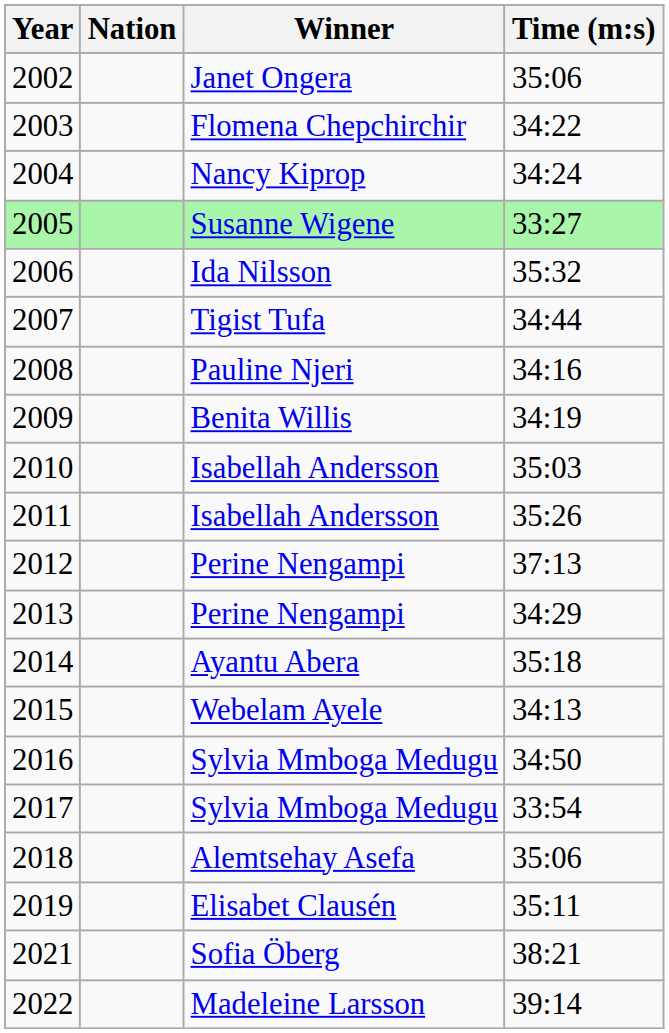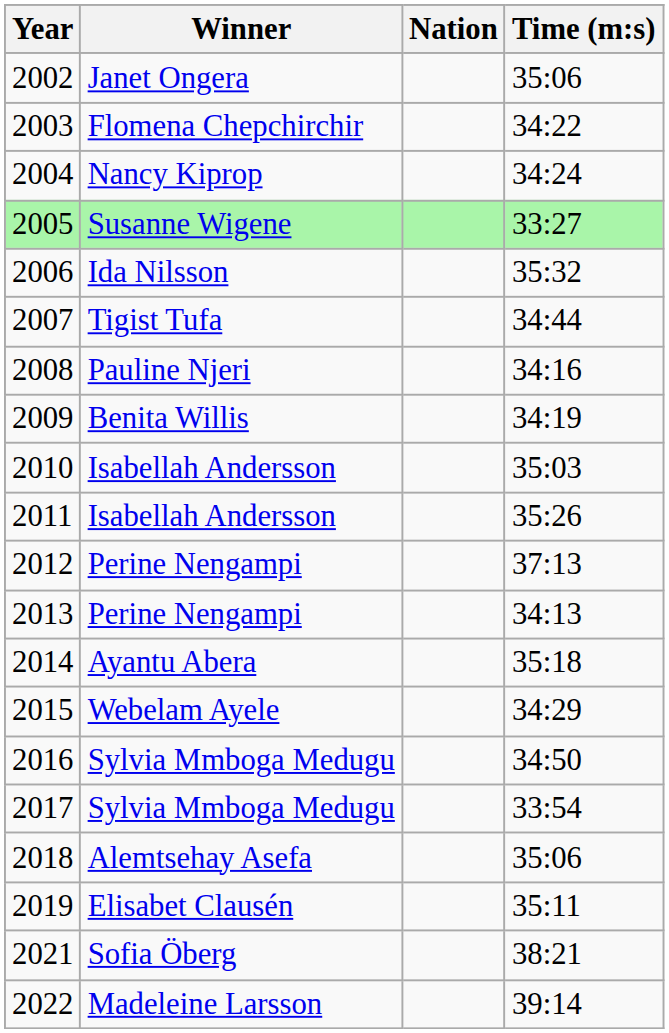 <table class=wikitable>
 <tr>
 <th>Year</th>
+<th>Winner</th>
 <th>Nation</th>
-<th>Winner</th>
 <th>Time (m:s)</th>
 </tr>
 <tr>
 <td>2002</td>
+<td><a href='#'>Janet Ongera</a></td>
 <td></td>
-<td><a href='#'>Janet Ongera</a></td>
 <td>35:06</td>
 </tr>
 <tr>
 <td>2003</td>
+<td><a href='#'>Flomena Chepchirchir</a></td>
 <td></td>
-<td><a href='#'>Flomena Chepchirchir</a></td>
 <td>34:22</td>
 </tr>
 <tr>
 <td>2004</td>
+<td><a href='#'>Nancy Kiprop</a></td>
 <td></td>
-<td><a href='#'>Nancy Kiprop</a></td>
 <td>34:24</td>
 </tr>
 <tr>
 <td bgcolor=#A9F5A9>2005</td>
+<td bgcolor=#A9F5A9><a href='#'>Susanne Wigene</a></td>
 <td bgcolor=#A9F5A9></td>
-<td bgcolor=#A9F5A9><a href='#'>Susanne Wigene</a></td>
 <td bgcolor=#A9F5A9>33:27</td>
 </tr>
 <tr>
 <td>2006</td>
+<td><a href='#'>Ida Nilsson</a></td>
 <td></td>
-<td><a href='#'>Ida Nilsson</a></td>
 <td>35:32</td>
 </tr>
 <tr>
 <td>2007</td>
+<td><a href='#'>Tigist Tufa</a></td>
 <td></td>
-<td><a href='#'>Tigist Tufa</a></td>
 <td>34:44</td>
 </tr>
 <tr>
 <td>2008</td>
+<td><a href='#'>Pauline Njeri</a></td>
 <td></td>
-<td><a href='#'>Pauline Njeri</a></td>
 <td>34:16</td>
 </tr>
 <tr>
 <td>2009</td>
+<td><a href='#'>Benita Willis</a></td>
 <td></td>
-<td><a href='#'>Benita Willis</a></td>
 <td>34:19</td>
 </tr>
 <tr>
 <td>2010</td>
+<td><a href='#'>Isabellah Andersson</a></td>
 <td></td>
-<td><a href='#'>Isabellah Andersson</a></td>
 <td>35:03</td>
 </tr>
 <tr>
 <td>2011</td>
+<td><a href='#'>Isabellah Andersson</a></td>
 <td></td>
-<td><a href='#'>Isabellah Andersson</a></td>
 <td>35:26</td>
 </tr>
 <tr>
 <td>2012</td>
+<td><a href='#'>Perine Nengampi</a></td>
 <td></td>
-<td><a href='#'>Perine Nengampi</a></td>
 <td>37:13</td>
 </tr>
 <tr>
 <td>2013</td>
+<td><a href='#'>Perine Nengampi</a></td>
 <td></td>
-<td><a href='#'>Perine Nengampi</a></td>
-<td>34:29</td>
+<td>34:13</td>
 </tr>
 <tr>
 <td>2014</td>
+<td><a href='#'>Ayantu Abera</a></td>
 <td></td>
-<td><a href='#'>Ayantu Abera</a></td>
 <td>35:18</td>
 </tr>
 <tr>
 <td>2015</td>
+<td><a href='#'>Webelam Ayele</a></td>
 <td></td>
-<td><a href='#'>Webelam Ayele</a></td>
-<td>34:13</td>
+<td>34:29</td>
 </tr>
 <tr>
 <td>2016</td>
+<td><a href='#'>Sylvia Mmboga Medugu</a></td>
 <td></td>
-<td><a href='#'>Sylvia Mmboga Medugu</a></td>
 <td>34:50</td>
 </tr>
 <tr>
 <td>2017</td>
+<td><a href='#'>Sylvia Mmboga Medugu</a></td>
 <td></td>
-<td><a href='#'>Sylvia Mmboga Medugu</a></td>
 <td>33:54</td>
 </tr>
 <tr>
 <td>2018</td>
+<td><a href='#'>Alemtsehay Asefa</a></td>
 <td></td>
-<td><a href='#'>Alemtsehay Asefa</a></td>
 <td>35:06</td>
 </tr>
 <tr>
 <td>2019</td>
+<td><a href='#'>Elisabet Clausén</a></td>
 <td></td>
-<td><a href='#'>Elisabet Clausén</a></td>
 <td>35:11</td>
 </tr>
 <tr>
 <td>2021</td>
+<td><a href='#'>Sofia Öberg</a></td>
 <td></td>
-<td><a href='#'>Sofia Öberg</a></td>
 <td>38:21</td>
 </tr>
 <tr>
 <td>2022</td>
+<td><a href='#'>Madeleine Larsson</a></td>
 <td></td>
-<td><a href='#'>Madeleine Larsson</a></td>
 <td>39:14</td>
 </tr>
 </table>
